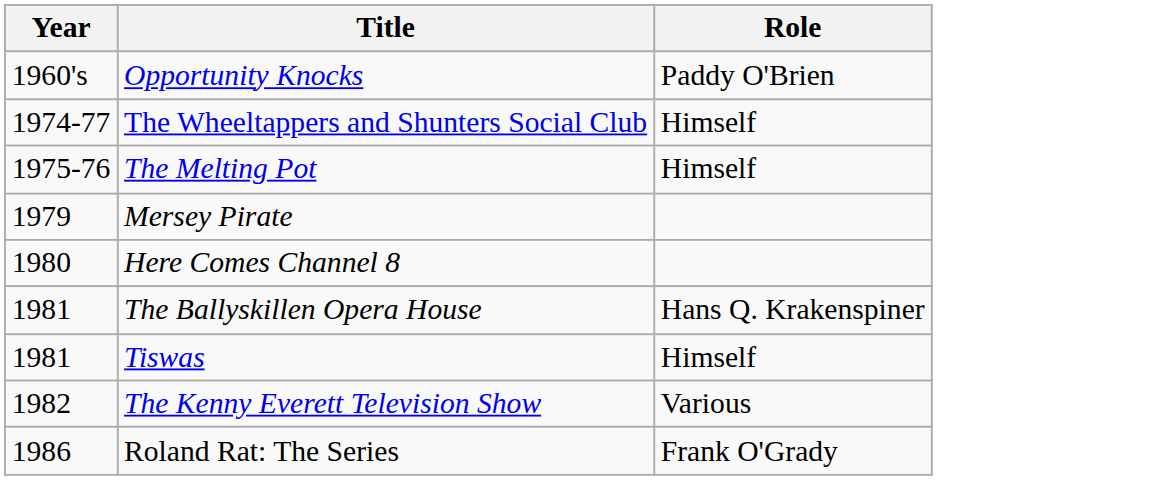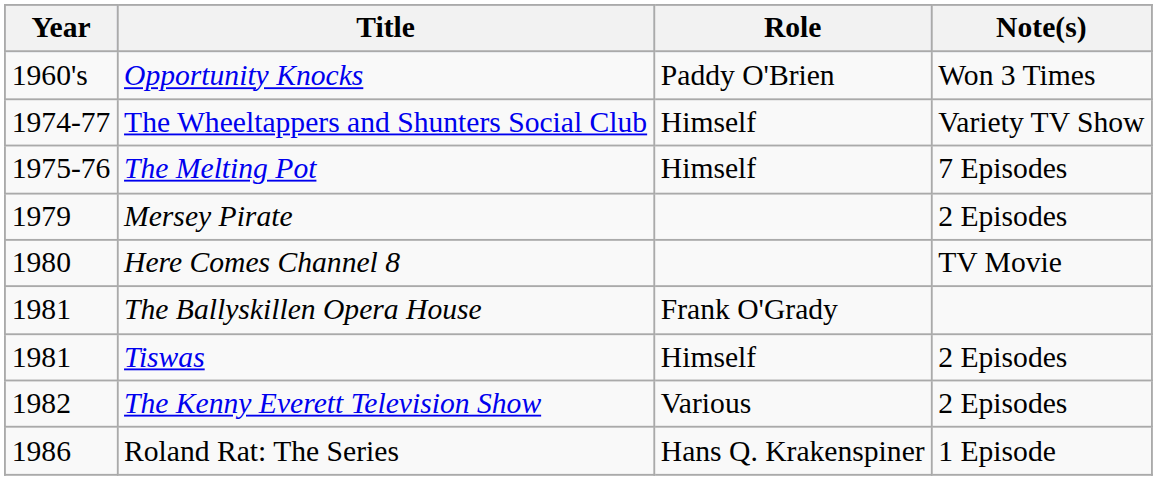 <table class="wikitable">
 <tr style="background:#b0c4de; text-align:center;">
 <th>Year</th>
 <th>Title</th>
 <th>Role</th>
+<th>Note(s)</th>
 </tr>
 <tr>
 <td>1960's</td>
 <td><em><a href='#'>Opportunity Knocks</a></em></td>
 <td>Paddy O'Brien</td>
+<td>Won 3 Times</td>
 </tr>
 <tr>
 <td>1974-77</td>
 <td><a href='#'>The Wheeltappers and Shunters Social Club</a></td>
 <td>Himself</td>
+<td>Variety TV Show</td>
 </tr>
 <tr>
 <td>1975-76</td>
 <td><a href='#'><em>The Melting Pot</em></a></td>
 <td>Himself</td>
+<td>7 Episodes</td>
 </tr>
 <tr>
 <td>1979</td>
 <td><em>Mersey Pirate</em></td>
 <td></td>
+<td>2 Episodes</td>
 </tr>
 <tr>
 <td>1980</td>
 <td><em>Here Comes Channel 8</em></td>
 <td></td>
+<td>TV Movie</td>
 </tr>
 <tr>
 <td>1981</td>
 <td><em>The Ballyskillen Opera House</em></td>
-<td>Hans Q. Krakenspiner</td>
+<td>Frank O'Grady</td>
+<td></td>
 </tr>
 <tr>
 <td>1981</td>
 <td><em><a href='#'>Tiswas</a></em></td>
 <td>Himself</td>
+<td>2 Episodes</td>
 </tr>
 <tr>
 <td>1982</td>
 <td><em><a href='#'>The Kenny Everett Television Show</a></em></td>
 <td>Various</td>
+<td>2 Episodes</td>
 </tr>
 <tr>
 <td>1986</td>
 <td>Roland Rat: The Series</td>
-<td>Frank O'Grady</td>
+<td>Hans Q. Krakenspiner</td>
+<td>1 Episode</td>
 </tr>
 </table>
